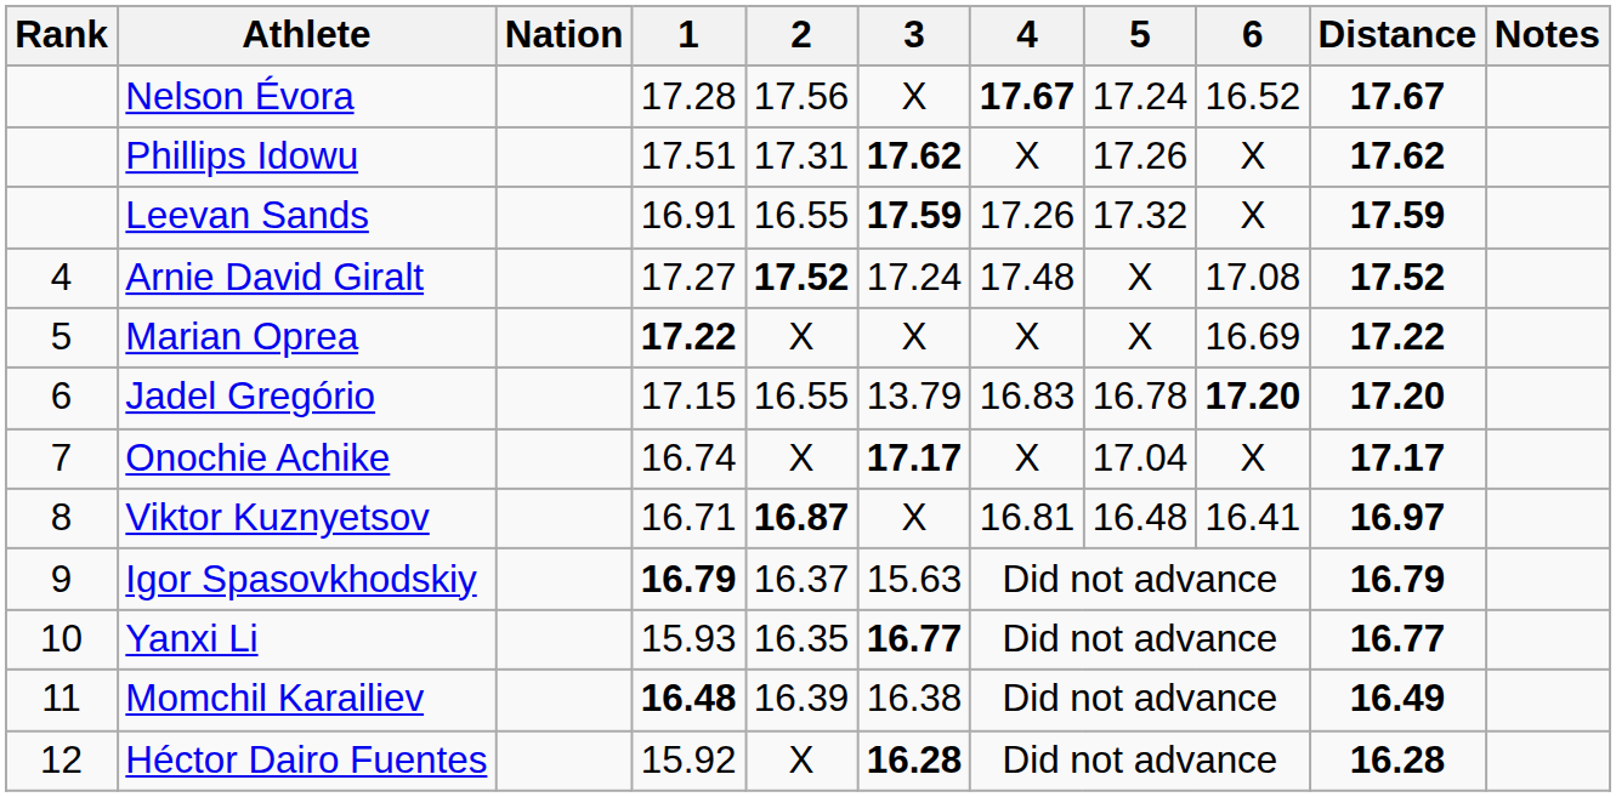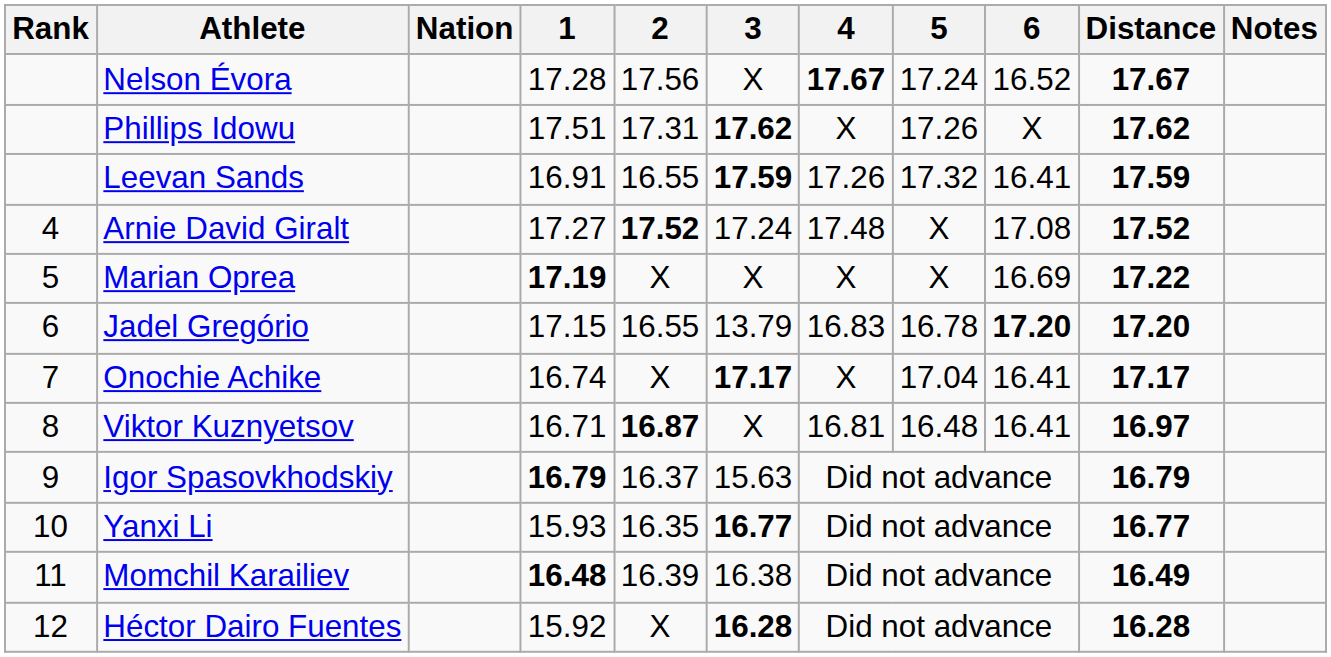 <table class="wikitable sortable" style="text-align:center">
 <tr>
 <th>Rank</th>
 <th>Athlete</th>
 <th>Nation</th>
 <th>1</th>
 <th>2</th>
 <th>3</th>
 <th>4</th>
 <th>5</th>
 <th>6</th>
 <th>Distance</th>
 <th>Notes</th>
 </tr>
 <tr>
 <td></td>
 <td align="left"><a href='#'>Nelson Évora</a></td>
 <td align="left"></td>
 <td>17.28</td>
 <td>17.56</td>
 <td data-sort-value=1.00>X</td>
 <td><strong>17.67</strong></td>
 <td>17.24</td>
 <td>16.52</td>
 <td><strong>17.67</strong></td>
 <td></td>
 </tr>
 <tr>
 <td></td>
 <td align="left"><a href='#'>Phillips Idowu</a></td>
 <td align="left"></td>
 <td>17.51</td>
 <td>17.31</td>
 <td><strong>17.62</strong></td>
 <td data-sort-value=1.00>X</td>
 <td>17.26</td>
 <td data-sort-value=1.00>X</td>
 <td><strong>17.62</strong></td>
 <td></td>
 </tr>
 <tr>
 <td></td>
 <td align="left"><a href='#'>Leevan Sands</a></td>
 <td align="left"></td>
 <td>16.91</td>
 <td>16.55</td>
 <td><strong>17.59</strong></td>
 <td>17.26</td>
 <td>17.32</td>
-<td data-sort-value=1.00>X</td>
+<td>16.41</td>
 <td><strong>17.59</strong></td>
 <td></td>
 </tr>
 <tr>
 <td>4</td>
 <td align="left"><a href='#'>Arnie David Giralt</a></td>
 <td align="left"></td>
 <td>17.27</td>
 <td><strong>17.52</strong></td>
 <td>17.24</td>
 <td>17.48</td>
 <td data-sort-value=1.00>X</td>
 <td>17.08</td>
 <td><strong>17.52</strong></td>
 <td></td>
 </tr>
 <tr>
 <td>5</td>
 <td align="left"><a href='#'>Marian Oprea</a></td>
 <td align="left"></td>
-<td><strong>17.22</strong></td>
+<td><strong>17.19</strong></td>
 <td data-sort-value=1.00>X</td>
 <td data-sort-value=1.00>X</td>
 <td data-sort-value=1.00>X</td>
 <td data-sort-value=1.00>X</td>
 <td>16.69</td>
 <td><strong>17.22</strong></td>
 <td></td>
 </tr>
 <tr>
 <td>6</td>
 <td align="left"><a href='#'>Jadel Gregório</a></td>
 <td align="left"></td>
 <td>17.15</td>
 <td>16.55</td>
 <td>13.79</td>
 <td>16.83</td>
 <td>16.78</td>
 <td><strong>17.20</strong></td>
 <td><strong>17.20</strong></td>
 <td></td>
 </tr>
 <tr>
 <td>7</td>
 <td align="left"><a href='#'>Onochie Achike</a></td>
 <td align="left"></td>
 <td>16.74</td>
 <td data-sort-value=1.00>X</td>
 <td><strong>17.17</strong></td>
 <td data-sort-value=1.00>X</td>
 <td>17.04</td>
-<td data-sort-value=1.00>X</td>
+<td>16.41</td>
 <td><strong>17.17</strong></td>
 <td></td>
 </tr>
 <tr>
 <td>8</td>
 <td align="left"><a href='#'>Viktor Kuznyetsov</a></td>
 <td align="left"></td>
 <td>16.71</td>
 <td><strong>16.87</strong></td>
 <td data-sort-value=1.00>X</td>
 <td>16.81</td>
 <td>16.48</td>
 <td>16.41</td>
 <td><strong>16.97</strong></td>
 <td></td>
 </tr>
 <tr>
 <td>9</td>
 <td align="left"><a href='#'>Igor Spasovkhodskiy</a></td>
 <td align="left"></td>
 <td><strong>16.79</strong></td>
 <td>16.37</td>
 <td>15.63</td>
 <td colspan=3 data-sort-value=0.00>Did not advance</td>
 <td><strong>16.79</strong></td>
 <td></td>
 </tr>
 <tr>
 <td>10</td>
 <td align="left"><a href='#'>Yanxi Li</a></td>
 <td align="left"></td>
 <td>15.93</td>
 <td>16.35</td>
 <td><strong>16.77</strong></td>
 <td colspan=3 data-sort-value=0.00>Did not advance</td>
 <td><strong>16.77</strong></td>
 <td></td>
 </tr>
 <tr>
 <td>11</td>
 <td align="left"><a href='#'>Momchil Karailiev</a></td>
 <td align="left"></td>
 <td><strong>16.48</strong></td>
 <td>16.39</td>
 <td>16.38</td>
 <td colspan=3 data-sort-value=0.00>Did not advance</td>
 <td><strong>16.49</strong></td>
 <td></td>
 </tr>
 <tr>
 <td>12</td>
 <td align="left"><a href='#'>Héctor Dairo Fuentes</a></td>
 <td align="left"></td>
 <td>15.92</td>
 <td data-sort-value=1.00>X</td>
 <td><strong>16.28</strong></td>
 <td colspan=3 data-sort-value=0.00>Did not advance</td>
 <td><strong>16.28</strong></td>
 <td></td>
 </tr>
 </table>
